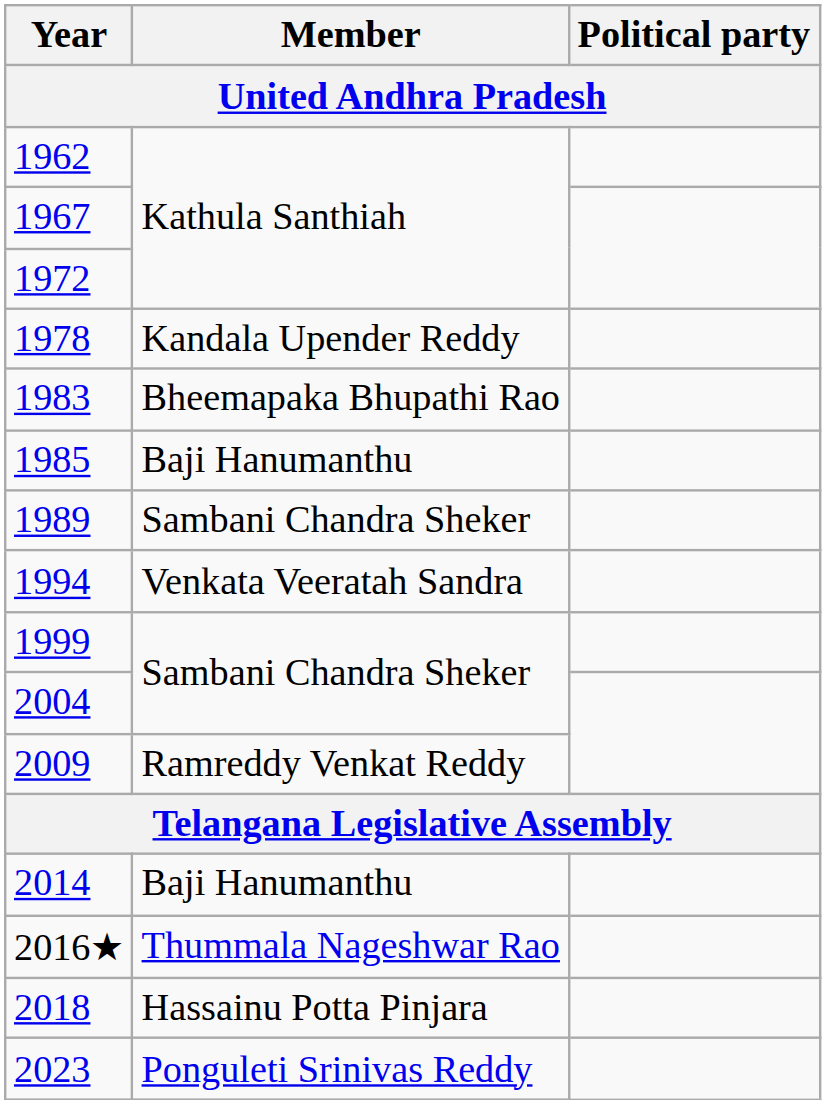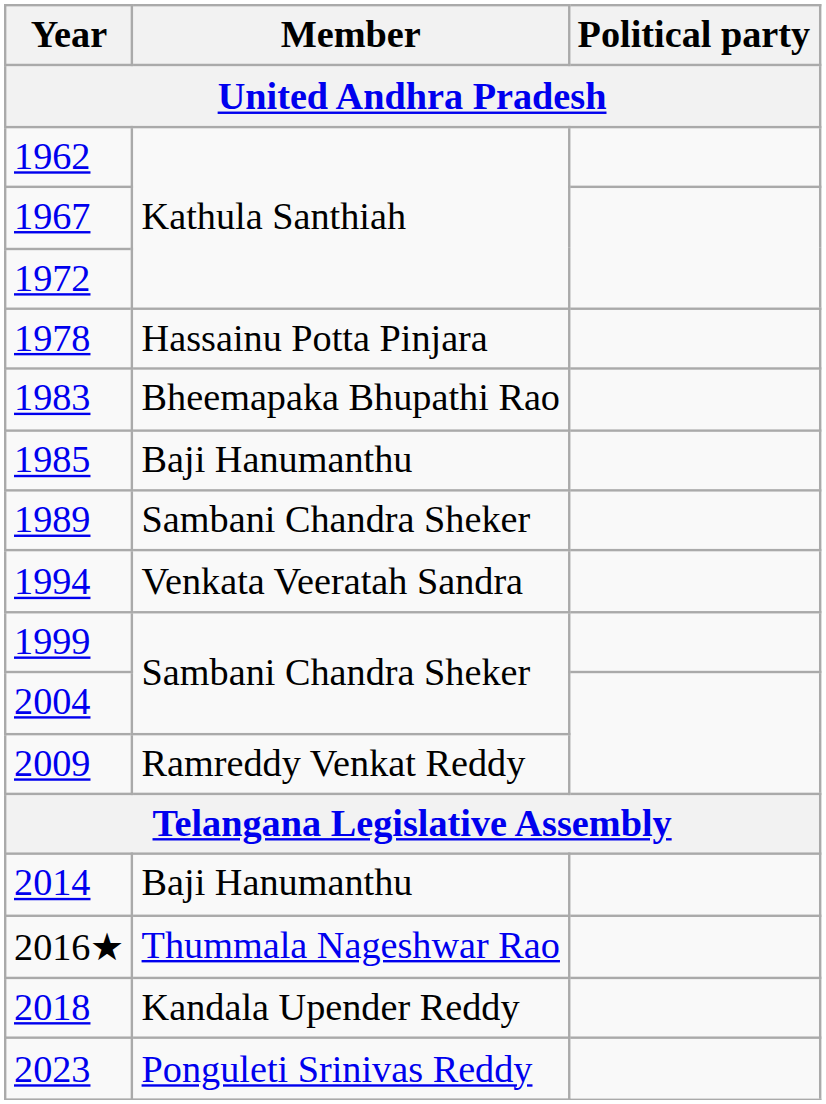 <table class="wikitable sortable">
 <tr>
 <th>Year</th>
 <th>Member</th>
 <th colspan="2">Political party</th>
 </tr>
 <tr>
 <th colspan=4><a href='#'>United Andhra Pradesh</a></th>
 </tr>
 <tr>
 <td><a href='#'>1962</a></td>
 <td rowspan=3>Kathula Santhiah</td>
 <td></td>
 </tr>
 <tr>
 <td><a href='#'>1967</a></td>
 </tr>
 <tr>
 <td><a href='#'>1972</a></td>
 </tr>
 <tr>
 <td><a href='#'>1978</a></td>
-<td>Kandala Upender Reddy</td>
+<td>Hassainu Potta Pinjara</td>
 <td></td>
 </tr>
 <tr>
 <td><a href='#'>1983</a></td>
 <td>Bheemapaka Bhupathi Rao</td>
 <td></td>
 </tr>
 <tr>
 <td><a href='#'>1985</a></td>
 <td>Baji Hanumanthu</td>
 </tr>
 <tr>
 <td><a href='#'>1989</a></td>
 <td>Sambani Chandra Sheker</td>
 <td></td>
 </tr>
 <tr>
 <td><a href='#'>1994</a></td>
 <td>Venkata Veeratah Sandra</td>
 <td></td>
 </tr>
 <tr>
 <td><a href='#'>1999</a></td>
 <td rowspan=2>Sambani Chandra Sheker</td>
 <td></td>
 </tr>
 <tr>
 <td><a href='#'>2004</a></td>
 </tr>
 <tr>
 <td><a href='#'>2009</a></td>
 <td>Ramreddy Venkat Reddy</td>
 </tr>
 <tr>
 <th colspan=4><a href='#'>Telangana Legislative Assembly</a></th>
 </tr>
 <tr>
 <td><a href='#'>2014</a></td>
 <td>Baji Hanumanthu</td>
 <td></td>
 </tr>
 <tr>
 <td>2016★</td>
 <td><a href='#'>Thummala Nageshwar Rao</a></td>
 <td></td>
 </tr>
 <tr>
 <td><a href='#'>2018</a></td>
-<td>Hassainu Potta Pinjara</td>
+<td>Kandala Upender Reddy</td>
 <td></td>
 </tr>
 <tr>
 <td><a href='#'>2023</a></td>
 <td><a href='#'>Ponguleti Srinivas Reddy</a></td>
 </tr>
 <tr>
 </tr>
 </table>
